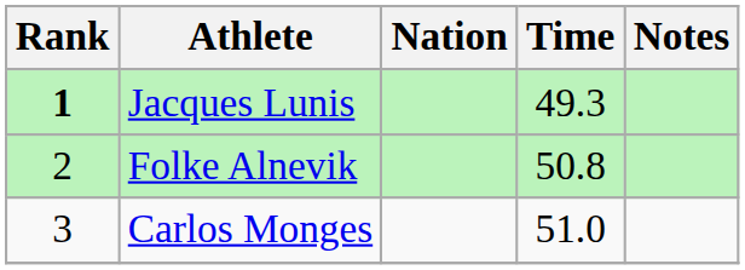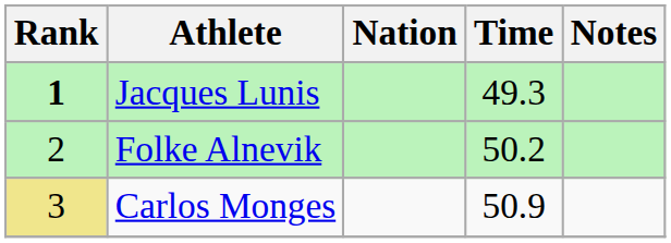 <table class="wikitable sortable" style="text-align:center">
 <tr>
 <th>Rank</th>
 <th>Athlete</th>
 <th>Nation</th>
 <th>Time</th>
 <th>Notes</th>
 </tr>
 <tr bgcolor=#bbf3bb>
 <td><strong>1</strong></td>
 <td align=left><a href='#'>Jacques Lunis</a></td>
 <td align=left></td>
 <td>49.3</td>
 <td></td>
 </tr>
 <tr bgcolor=#bbf3bb>
 <td>2</td>
 <td align=left><a href='#'>Folke Alnevik</a></td>
 <td align=left></td>
-<td>50.8</td>
+<td>50.2</td>
 <td></td>
 </tr>
 <tr>
-<td>3</td>
+<td style="background: khaki;">3</td>
 <td align=left><a href='#'>Carlos Monges</a></td>
 <td align=left></td>
-<td>51.0</td>
+<td>50.9</td>
 <td></td>
 </tr>
 <tr>
 </tr>
 </table>
